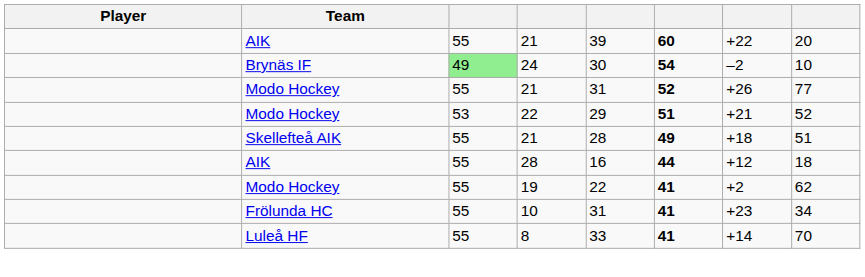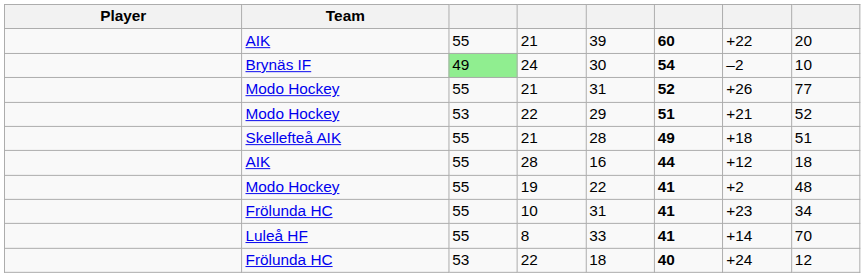 <table class="wikitable sortable">
 <tr>
 <th style="width: 15em;">Player</th>
 <th style="width: 13em;">Team</th>
 <th style="width: 4em;"></th>
 <th style="width: 4em;"></th>
 <th style="width: 4em;"></th>
 <th style="width: 4em;"></th>
 <th style="width: 4em;"></th>
 <th style="width: 4em;"></th>
 </tr>
 <tr>
 <td> </td>
 <td><a href='#'>AIK</a></td>
 <td>55</td>
 <td>21</td>
 <td>39</td>
 <td><strong>60</strong></td>
 <td>+22</td>
 <td>20</td>
 </tr>
 <tr>
 <td> </td>
 <td><a href='#'>Brynäs IF</a></td>
 <td style="background: lightgreen;">49</td>
 <td>24</td>
 <td>30</td>
 <td><strong>54</strong></td>
 <td>–2</td>
 <td>10</td>
 </tr>
 <tr>
 <td> </td>
 <td><a href='#'>Modo Hockey</a></td>
 <td>55</td>
 <td>21</td>
 <td>31</td>
 <td><strong>52</strong></td>
 <td>+26</td>
 <td>77</td>
 </tr>
 <tr>
 <td> </td>
 <td><a href='#'>Modo Hockey</a></td>
 <td>53</td>
 <td>22</td>
 <td>29</td>
 <td><strong>51</strong></td>
 <td>+21</td>
 <td>52</td>
 </tr>
 <tr>
 <td> </td>
 <td><a href='#'>Skellefteå AIK</a></td>
 <td>55</td>
 <td>21</td>
 <td>28</td>
 <td><strong>49</strong></td>
 <td>+18</td>
 <td>51</td>
 </tr>
 <tr>
 <td> </td>
 <td><a href='#'>AIK</a></td>
 <td>55</td>
 <td>28</td>
 <td>16</td>
 <td><strong>44</strong></td>
 <td>+12</td>
 <td>18</td>
 </tr>
 <tr>
 <td> </td>
 <td><a href='#'>Modo Hockey</a></td>
 <td>55</td>
 <td>19</td>
 <td>22</td>
 <td><strong>41</strong></td>
 <td>+2</td>
-<td>62</td>
+<td>48</td>
 </tr>
 <tr>
 <td> </td>
 <td><a href='#'>Frölunda HC</a></td>
 <td>55</td>
 <td>10</td>
 <td>31</td>
 <td><strong>41</strong></td>
 <td>+23</td>
 <td>34</td>
 </tr>
 <tr>
 <td> </td>
 <td><a href='#'>Luleå HF</a></td>
 <td>55</td>
 <td>8</td>
 <td>33</td>
 <td><strong>41</strong></td>
 <td>+14</td>
 <td>70</td>
 </tr>
+<tr>
+<td> </td>
+<td><a href='#'>Frölunda HC</a></td>
+<td>53</td>
+<td>22</td>
+<td>18</td>
+<td><strong>40</strong></td>
+<td>+24</td>
+<td>12</td>
+</tr>
 </table>
